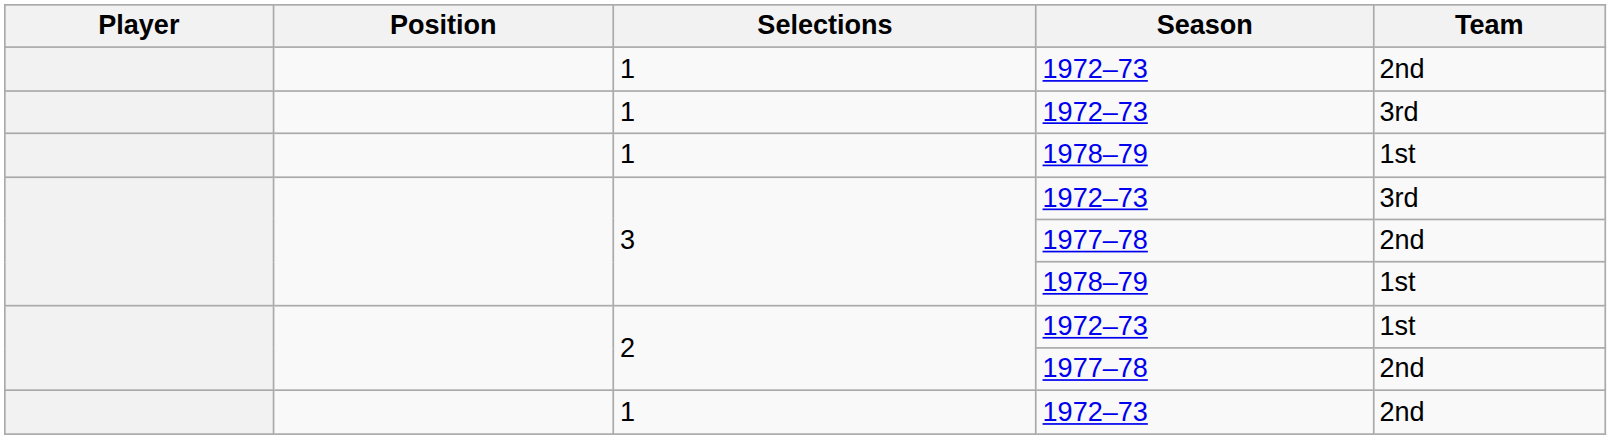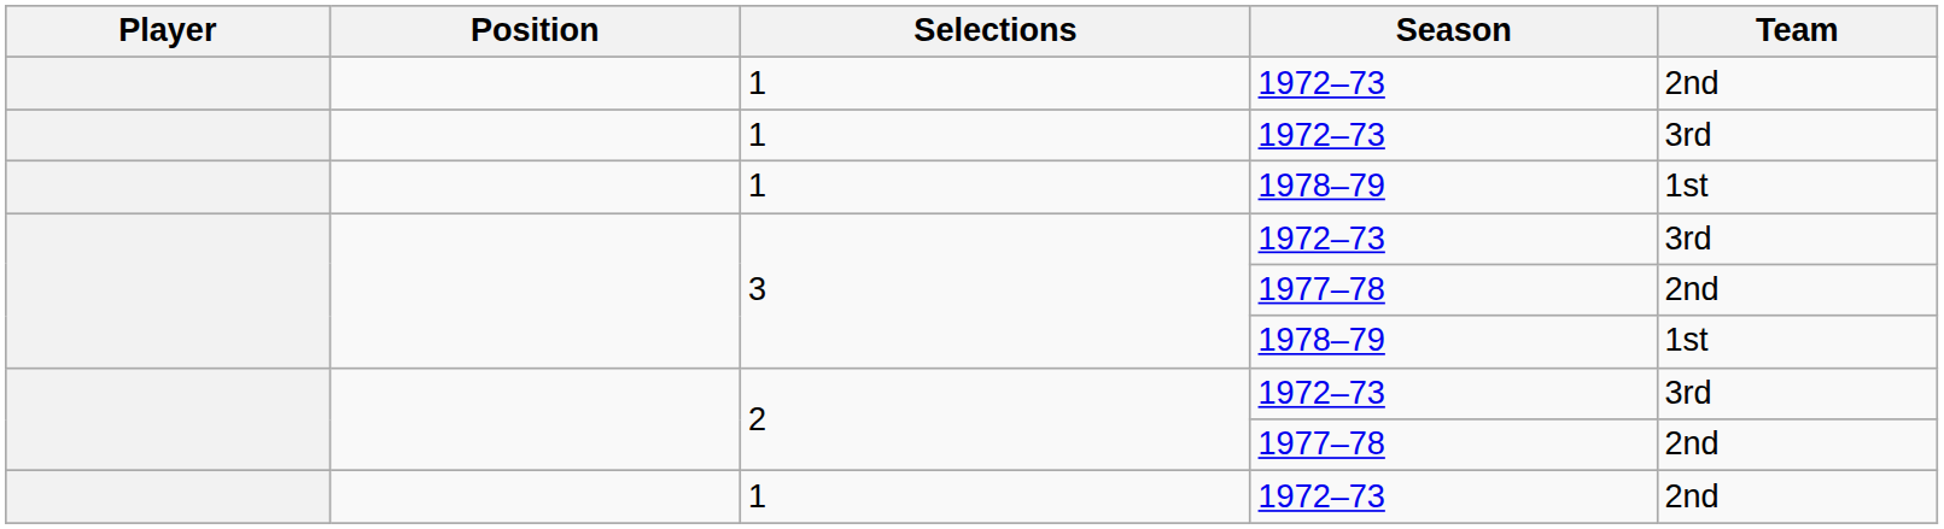 <table class="wikitable sortable" width="75%">
 <tr>
 <th scope="col">Player</th>
 <th scope="col">Position</th>
 <th scope="col">Selections</th>
 <th scope="col">Season</th>
 <th scope="col">Team</th>
 </tr>
 <tr>
 <th scope="row"></th>
 <td></td>
 <td>1</td>
 <td><a href='#'>1972–73</a></td>
 <td>2nd</td>
 </tr>
 <tr>
 <th scope="row"></th>
 <td></td>
 <td>1</td>
 <td><a href='#'>1972–73</a></td>
 <td>3rd</td>
 </tr>
 <tr>
 <th scope="row"></th>
 <td></td>
 <td>1</td>
 <td><a href='#'>1978–79</a></td>
 <td>1st</td>
 </tr>
 <tr>
 <th scope="row" rowspan="3"></th>
 <td rowspan="3"></td>
 <td rowspan="3">3</td>
 <td><a href='#'>1972–73</a></td>
 <td>3rd</td>
 </tr>
 <tr>
 <td><a href='#'>1977–78</a></td>
 <td>2nd</td>
 </tr>
 <tr>
 <td><a href='#'>1978–79</a></td>
 <td>1st</td>
 </tr>
 <tr>
 <th scope="row" rowspan="2"></th>
 <td rowspan="2"></td>
 <td rowspan="2">2</td>
 <td><a href='#'>1972–73</a></td>
-<td>1st</td>
+<td>3rd</td>
 </tr>
 <tr>
 <td><a href='#'>1977–78</a></td>
 <td>2nd</td>
 </tr>
 <tr>
 <th scope="row"></th>
 <td></td>
 <td>1</td>
 <td><a href='#'>1972–73</a></td>
 <td>2nd</td>
 </tr>
 </table>
